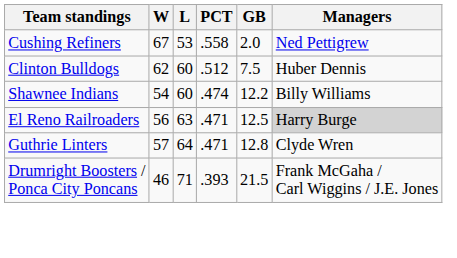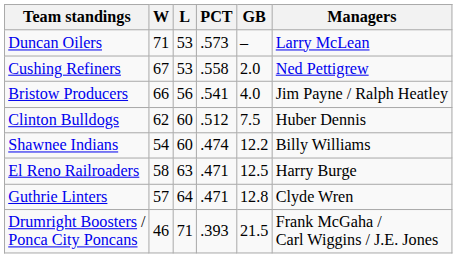 <table class="wikitable">
 <tr>
 <th>Team standings</th>
 <th>W</th>
 <th>L</th>
 <th>PCT</th>
 <th>GB</th>
 <th>Managers</th>
 </tr>
 <tr>
+<td><a href='#'>Duncan Oilers</a></td>
+<td>71</td>
+<td>53</td>
+<td>.573</td>
+<td>–</td>
+<td><a href='#'>Larry McLean</a></td>
+</tr>
+<tr>
 <td><a href='#'>Cushing Refiners</a></td>
 <td>67</td>
 <td>53</td>
 <td>.558</td>
 <td>2.0</td>
 <td><a href='#'>Ned Pettigrew</a></td>
+</tr>
+<tr>
+<td><a href='#'>Bristow Producers</a></td>
+<td>66</td>
+<td>56</td>
+<td>.541</td>
+<td>4.0</td>
+<td>Jim Payne / Ralph Heatley</td>
 </tr>
 <tr>
 <td><a href='#'>Clinton Bulldogs</a></td>
 <td>62</td>
 <td>60</td>
 <td>.512</td>
 <td>7.5</td>
 <td>Huber Dennis</td>
 </tr>
 <tr>
 <td><a href='#'>Shawnee Indians</a></td>
 <td>54</td>
 <td>60</td>
 <td>.474</td>
 <td>12.2</td>
 <td>Billy Williams</td>
 </tr>
 <tr>
 <td><a href='#'>El Reno Railroaders</a></td>
-<td>56</td>
+<td>58</td>
 <td>63</td>
 <td>.471</td>
 <td>12.5</td>
-<td style="background: lightgrey;">Harry Burge</td>
+<td>Harry Burge</td>
 </tr>
 <tr>
 <td><a href='#'>Guthrie Linters</a></td>
 <td>57</td>
 <td>64</td>
 <td>.471</td>
 <td>12.8</td>
 <td>Clyde Wren</td>
 </tr>
 <tr>
 <td><a href='#'>Drumright Boosters</a> /<br><a href='#'>Ponca City Poncans</a></td>
 <td>46</td>
 <td>71</td>
 <td>.393</td>
 <td>21.5</td>
 <td>Frank McGaha /<br> Carl Wiggins / J.E. Jones</td>
 </tr>
 </table>
